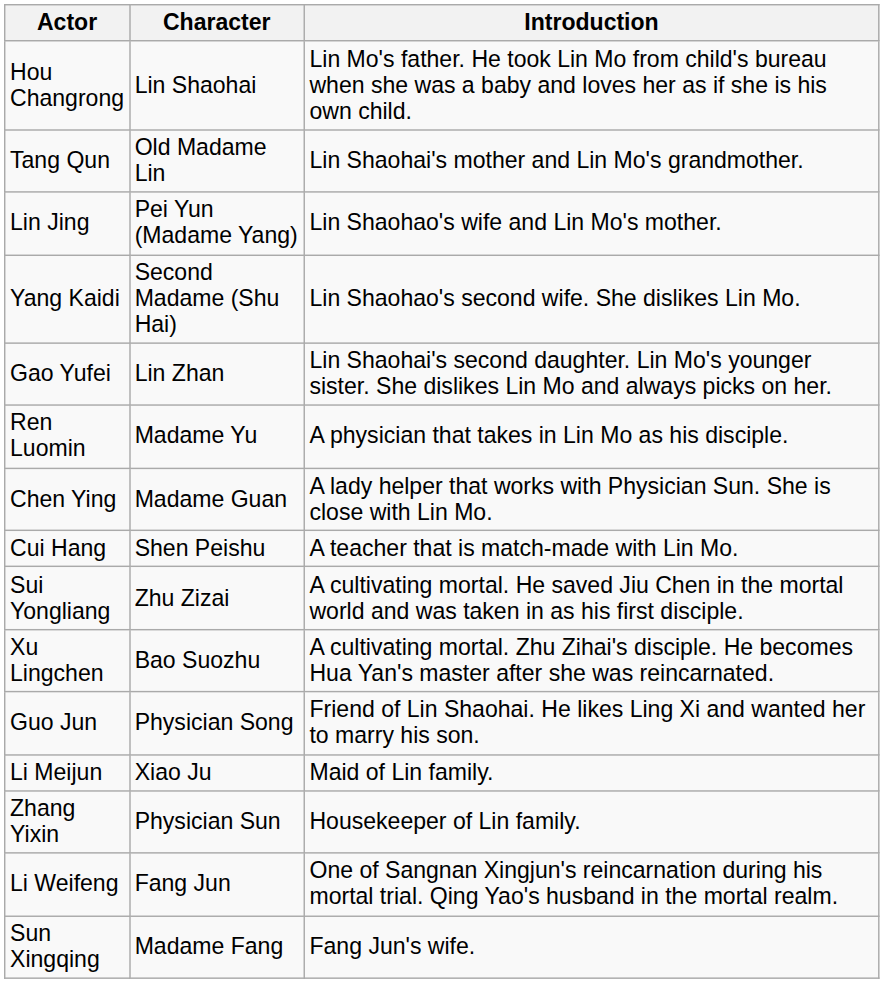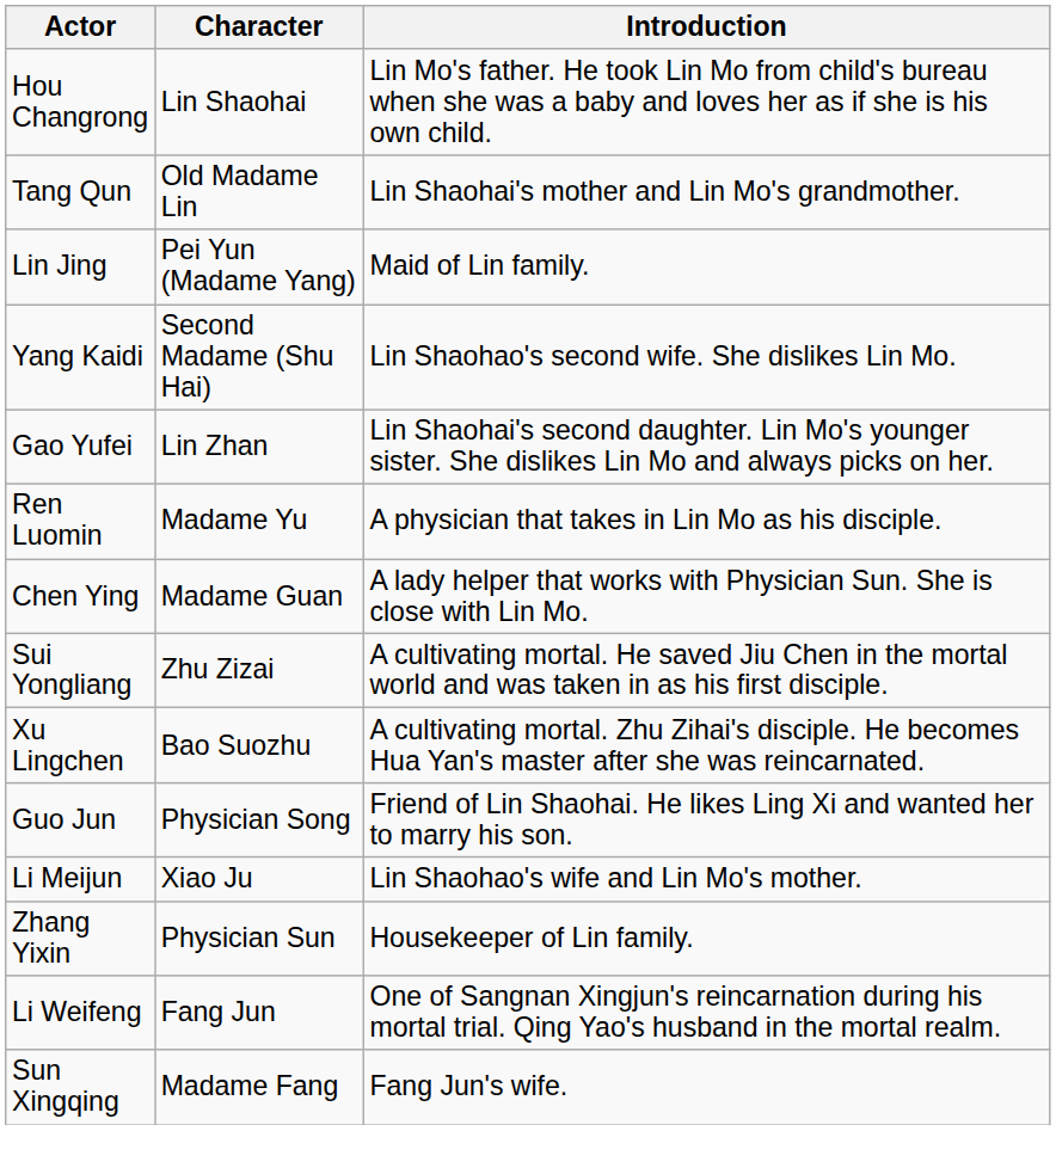 <table class="wikitable">
 <tr>
 <th style="width:14%">Actor</th>
 <th style="width:20%">Character</th>
 <th>Introduction</th>
 </tr>
 <tr>
 <td>Hou Changrong</td>
 <td>Lin Shaohai</td>
 <td>Lin Mo's father. He took Lin Mo from child's bureau when she was a baby and loves her as if she is his own child.</td>
 </tr>
 <tr>
 <td>Tang Qun</td>
 <td>Old Madame Lin</td>
 <td>Lin Shaohai's mother and Lin Mo's grandmother.</td>
 </tr>
 <tr>
 <td>Lin Jing</td>
 <td>Pei Yun (Madame Yang)</td>
-<td>Lin Shaohao's wife and Lin Mo's mother.</td>
+<td>Maid of Lin family.</td>
 </tr>
 <tr>
 <td>Yang Kaidi</td>
 <td>Second Madame (Shu Hai)</td>
 <td>Lin Shaohao's second wife. She dislikes Lin Mo.</td>
 </tr>
 <tr>
 <td>Gao Yufei</td>
 <td>Lin Zhan</td>
 <td>Lin Shaohai's second daughter. Lin Mo's younger sister. She dislikes Lin Mo and always picks on her.</td>
 </tr>
 <tr>
 <td>Ren Luomin</td>
 <td>Madame Yu</td>
 <td>A physician that takes in Lin Mo as his disciple.</td>
 </tr>
 <tr>
 <td>Chen Ying</td>
 <td>Madame Guan</td>
 <td>A lady helper that works with Physician Sun. She is close with Lin Mo.</td>
 </tr>
 <tr>
-<td>Cui Hang</td>
-<td>Shen Peishu</td>
-<td>A teacher that is match-made with Lin Mo.</td>
-</tr>
-<tr>
 <td>Sui Yongliang</td>
 <td>Zhu Zizai</td>
 <td>A cultivating mortal. He saved Jiu Chen in the mortal world and was taken in as his first disciple.</td>
 </tr>
 <tr>
 <td>Xu Lingchen</td>
 <td>Bao Suozhu</td>
 <td>A cultivating mortal. Zhu Zihai's disciple. He becomes Hua Yan's master after she was reincarnated.</td>
 </tr>
 <tr>
 <td>Guo Jun</td>
 <td>Physician Song</td>
 <td>Friend of Lin Shaohai. He likes Ling Xi and wanted her to marry his son.</td>
 </tr>
 <tr>
 <td>Li Meijun</td>
 <td>Xiao Ju</td>
-<td>Maid of Lin family.</td>
+<td>Lin Shaohao's wife and Lin Mo's mother.</td>
 </tr>
 <tr>
 <td>Zhang Yixin</td>
 <td>Physician Sun</td>
 <td>Housekeeper of Lin family.</td>
 </tr>
 <tr>
 <td>Li Weifeng</td>
 <td>Fang Jun</td>
 <td>One of Sangnan Xingjun's reincarnation during his mortal trial. Qing Yao's husband in the mortal realm.</td>
 </tr>
 <tr>
 <td>Sun Xingqing</td>
 <td>Madame Fang</td>
 <td>Fang Jun's wife.</td>
 </tr>
 </table>
